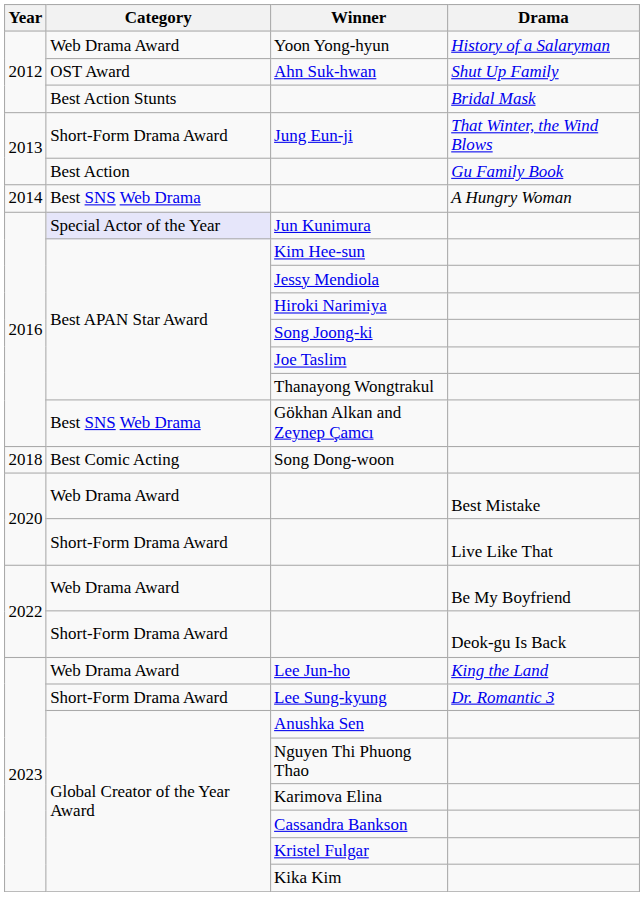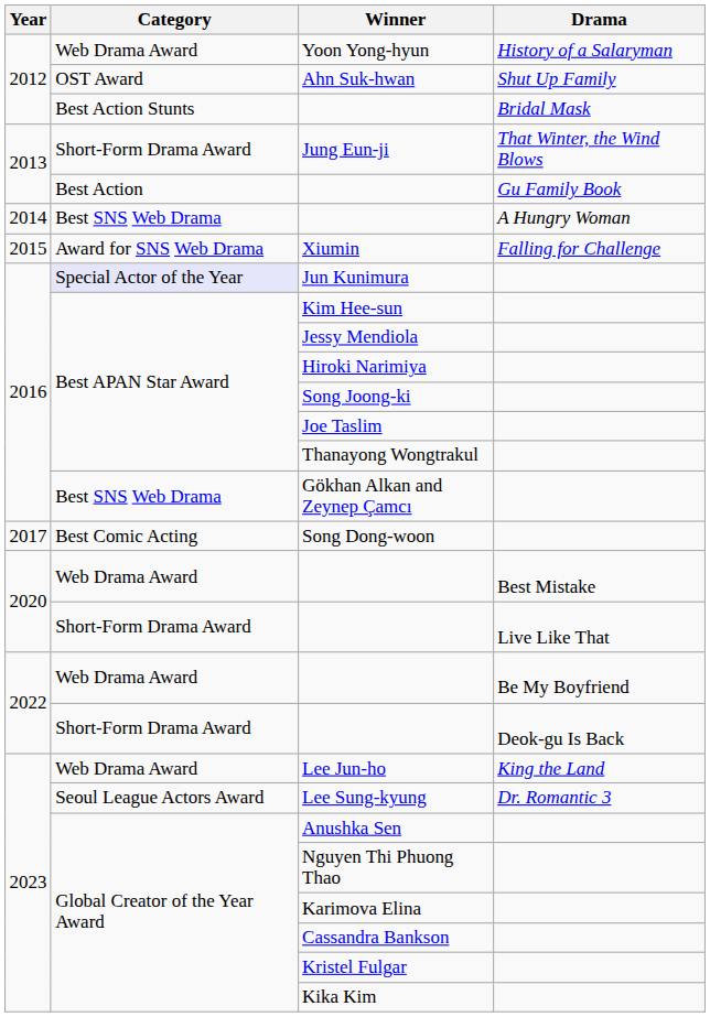 <table class="wikitable" style="width:600px">
 <tr>
 <th width=10>Year</th>
 <th>Category</th>
 <th>Winner</th>
 <th>Drama</th>
 </tr>
 <tr>
 <td rowspan=3>2012</td>
 <td>Web Drama Award</td>
 <td>Yoon Yong-hyun</td>
 <td><em><a href='#'>History of a Salaryman</a></em></td>
 </tr>
 <tr>
 <td>OST Award</td>
 <td><a href='#'>Ahn Suk-hwan</a></td>
 <td><em><a href='#'>Shut Up Family</a></em></td>
 </tr>
 <tr>
 <td>Best Action Stunts</td>
 <td></td>
 <td><em><a href='#'>Bridal Mask</a></em></td>
 </tr>
 <tr>
 <td rowspan=2>2013</td>
 <td>Short-Form Drama Award</td>
 <td><a href='#'>Jung Eun-ji</a></td>
 <td><em><a href='#'>That Winter, the Wind Blows</a></em></td>
 </tr>
 <tr>
 <td>Best Action</td>
 <td></td>
 <td><em><a href='#'>Gu Family Book</a></em></td>
 </tr>
 <tr>
 <td>2014</td>
 <td>Best <a href='#'>SNS</a> <a href='#'>Web Drama</a></td>
 <td></td>
 <td><em>A Hungry Woman</em></td>
 </tr>
 <tr>
+<td>2015</td>
+<td>Award for <a href='#'>SNS</a> <a href='#'>Web Drama</a></td>
+<td><a href='#'>Xiumin</a></td>
+<td><em><a href='#'>Falling for Challenge</a></em></td>
+</tr>
+<tr>
 <td rowspan=8>2016</td>
 <td style="background: lavender;">Special Actor of the Year</td>
 <td><a href='#'>Jun Kunimura</a></td>
 <td></td>
 </tr>
 <tr>
 <td rowspan=6>Best APAN Star Award</td>
 <td><a href='#'>Kim Hee-sun</a></td>
 <td></td>
 </tr>
 <tr>
 <td><a href='#'>Jessy Mendiola</a></td>
 <td></td>
 </tr>
 <tr>
 <td><a href='#'>Hiroki Narimiya</a></td>
 <td></td>
 </tr>
 <tr>
 <td><a href='#'>Song Joong-ki</a></td>
 <td></td>
 </tr>
 <tr>
 <td><a href='#'>Joe Taslim</a></td>
 <td></td>
 </tr>
 <tr>
 <td>Thanayong Wongtrakul</td>
 <td></td>
 </tr>
 <tr>
 <td>Best <a href='#'>SNS</a> <a href='#'>Web Drama</a></td>
 <td>Gökhan Alkan and <br> <a href='#'>Zeynep Çamcı</a></td>
 <td></td>
 </tr>
 <tr>
-<td>2018</td>
+<td>2017</td>
 <td>Best Comic Acting</td>
 <td>Song Dong-woon</td>
 <td></td>
 </tr>
 <tr>
 <td rowspan=2>2020</td>
 <td>Web Drama Award</td>
 <td></td>
 <td><br>Best Mistake</td>
 </tr>
 <tr>
 <td>Short-Form Drama Award</td>
 <td></td>
 <td><br>Live Like That</td>
 </tr>
 <tr>
 <td rowspan=2>2022</td>
 <td>Web Drama Award</td>
 <td></td>
 <td><br>Be My Boyfriend</td>
 </tr>
 <tr>
 <td>Short-Form Drama Award</td>
 <td></td>
 <td><br>Deok-gu Is Back</td>
 </tr>
 <tr>
 <td rowspan="8">2023</td>
 <td>Web Drama Award</td>
 <td><a href='#'>Lee Jun-ho</a></td>
 <td><em><a href='#'>King the Land</a></em></td>
 </tr>
 <tr>
-<td>Short-Form Drama Award</td>
+<td>Seoul League Actors Award</td>
 <td><a href='#'>Lee Sung-kyung</a></td>
 <td><em><a href='#'>Dr. Romantic 3</a></em></td>
 </tr>
 <tr>
 <td rowspan="6">Global Creator of the Year Award</td>
 <td><a href='#'>Anushka Sen</a></td>
 <td></td>
 </tr>
 <tr>
 <td>Nguyen Thi Phuong Thao</td>
 <td></td>
 </tr>
 <tr>
 <td>Karimova Elina</td>
 <td></td>
 </tr>
 <tr>
 <td><a href='#'>Cassandra Bankson</a></td>
 <td></td>
 </tr>
 <tr>
 <td><a href='#'>Kristel Fulgar</a></td>
 <td></td>
 </tr>
 <tr>
 <td>Kika Kim</td>
 <td></td>
 </tr>
 </table>
